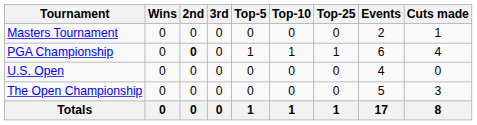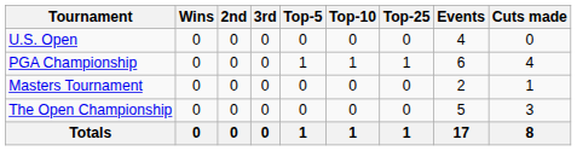 <table class=wikitable style=text-align:center>
 <tr>
 <th>Tournament</th>
 <th>Wins</th>
 <th>2nd</th>
 <th>3rd</th>
 <th>Top-5</th>
 <th>Top-10</th>
 <th>Top-25</th>
 <th>Events</th>
 <th>Cuts made</th>
 </tr>
 <tr>
+<td align=left><a href='#'>U.S. Open</a></td>
+<td>0</td>
+<td>0</td>
+<td>0</td>
+<td>0</td>
+<td>0</td>
+<td>0</td>
+<td>4</td>
+<td>0</td>
+</tr>
+<tr>
+<td align=left><a href='#'>PGA Championship</a></td>
+<td>0</td>
+<td>0</td>
+<td>0</td>
+<td>1</td>
+<td>1</td>
+<td>1</td>
+<td>6</td>
+<td>4</td>
+</tr>
+<tr>
 <td align=left><a href='#'>Masters Tournament</a></td>
 <td>0</td>
 <td>0</td>
 <td>0</td>
 <td>0</td>
 <td>0</td>
 <td>0</td>
 <td>2</td>
 <td>1</td>
-</tr>
-<tr>
-<td align=left><a href='#'>PGA Championship</a></td>
-<td>0</td>
-<td><strong>0</strong></td>
-<td>0</td>
-<td>1</td>
-<td>1</td>
-<td>1</td>
-<td>6</td>
-<td>4</td>
-</tr>
-<tr>
-<td align=left><a href='#'>U.S. Open</a></td>
-<td>0</td>
-<td>0</td>
-<td>0</td>
-<td>0</td>
-<td>0</td>
-<td>0</td>
-<td>4</td>
-<td>0</td>
 </tr>
 <tr>
 <td align=left><a href='#'>The Open Championship</a></td>
 <td>0</td>
 <td>0</td>
 <td>0</td>
 <td>0</td>
 <td>0</td>
 <td>0</td>
 <td>5</td>
 <td>3</td>
 </tr>
 <tr>
 <th>Totals</th>
 <th>0</th>
 <th>0</th>
 <th>0</th>
 <th>1</th>
 <th>1</th>
 <th>1</th>
 <th>17</th>
 <th>8</th>
 </tr>
 </table>
